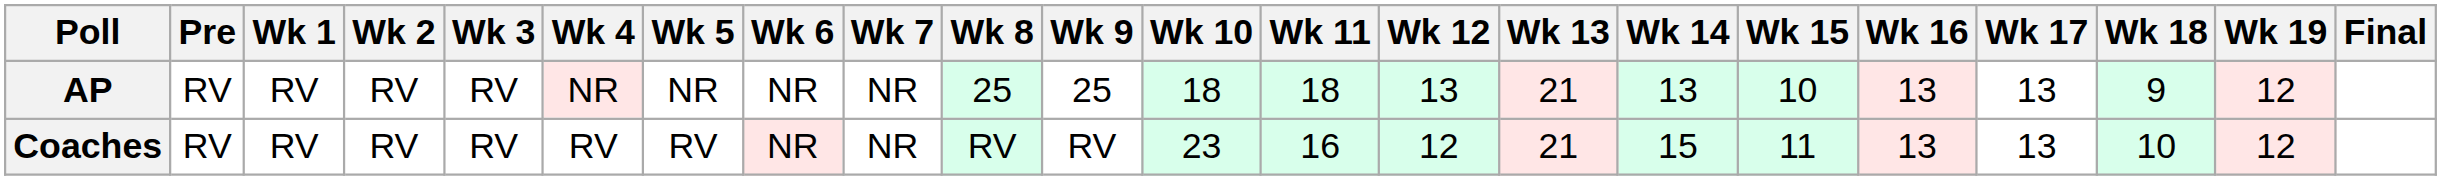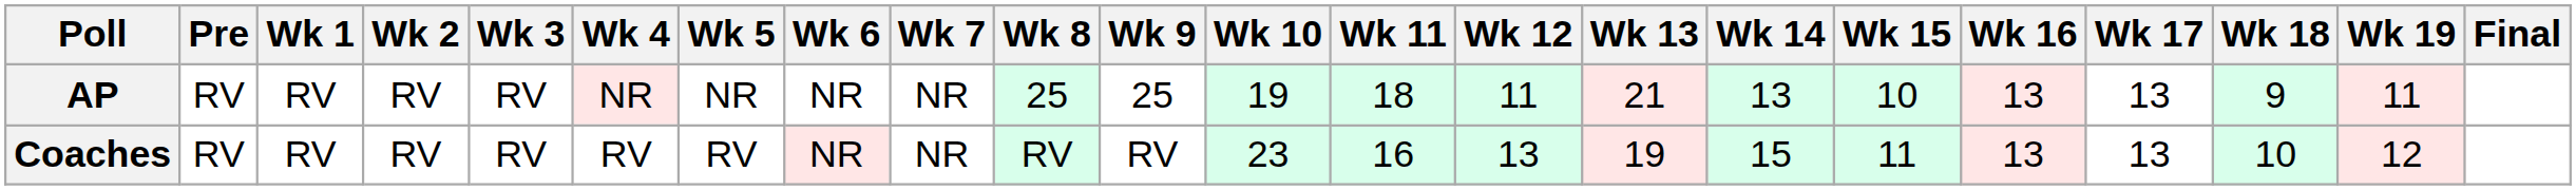 <table class="wikitable" style="white-space:nowrap;">
 <tr>
 <th>Poll</th>
 <th>Pre</th>
 <th>Wk 1</th>
 <th>Wk 2</th>
 <th>Wk 3</th>
 <th>Wk 4</th>
 <th>Wk 5</th>
 <th>Wk 6</th>
 <th>Wk 7</th>
 <th>Wk 8</th>
 <th>Wk 9</th>
 <th>Wk 10</th>
 <th>Wk 11</th>
 <th>Wk 12</th>
 <th>Wk 13</th>
 <th>Wk 14</th>
 <th>Wk 15</th>
 <th>Wk 16</th>
 <th>Wk 17</th>
 <th>Wk 18</th>
 <th>Wk 19</th>
 <th>Final</th>
 </tr>
 <tr style="text-align:center;">
 <th>AP</th>
 <td style="background:#FFF;">RV</td>
 <td style="background:#FFF;">RV</td>
 <td style="background:#FFF;">RV</td>
 <td style="background:#FFF;">RV</td>
 <td style="background:#ffe6e6;">NR</td>
 <td style="background:#FFF;">NR</td>
 <td style="background:#FFF;">NR</td>
 <td style="background:#FFF;">NR</td>
 <td style="background:#d8ffeb;">25</td>
 <td style="background:#FFF;">25</td>
+<td style="background:#d8ffeb;">19</td>
 <td style="background:#d8ffeb;">18</td>
-<td style="background:#d8ffeb;">18</td>
-<td style="background:#d8ffeb;">13</td>
+<td style="background:#d8ffeb;">11</td>
 <td style="background:#ffe6e6;">21</td>
 <td style="background:#d8ffeb;">13</td>
 <td style="background:#d8ffeb;">10</td>
 <td style="background:#ffe6e6;">13</td>
 <td style="background:#FFF;">13</td>
 <td style="background:#d8ffeb;">9</td>
-<td style="background:#ffe6e6;">12</td>
+<td style="background:#ffe6e6;">11</td>
 <td style="background:#FFF;"></td>
 </tr>
 <tr style="text-align:center;">
 <th>Coaches</th>
 <td style="background:#FFF;">RV</td>
 <td style="background:#FFF;">RV</td>
 <td style="background:#FFF;">RV</td>
 <td style="background:#FFF;">RV</td>
 <td style="background:#FFF;">RV</td>
 <td style="background:#FFF;">RV</td>
 <td style="background:#ffe6e6;">NR</td>
 <td style="background:#FFF;">NR</td>
 <td style="background:#d8ffeb;">RV</td>
 <td style="background:#FFF;">RV</td>
 <td style="background:#d8ffeb;">23</td>
 <td style="background:#d8ffeb;">16</td>
-<td style="background:#d8ffeb;">12</td>
-<td style="background:#ffe6e6;">21</td>
+<td style="background:#d8ffeb;">13</td>
+<td style="background:#ffe6e6;">19</td>
 <td style="background:#d8ffeb;">15</td>
 <td style="background:#d8ffeb;">11</td>
 <td style="background:#ffe6e6;">13</td>
 <td style="background:#FFF;">13</td>
 <td style="background:#d8ffeb;">10</td>
 <td style="background:#ffe6e6;">12</td>
 <td style="background:#FFF;"></td>
 </tr>
 </table>
